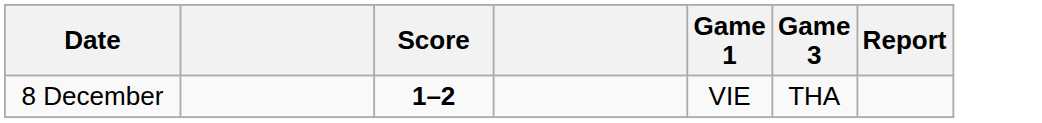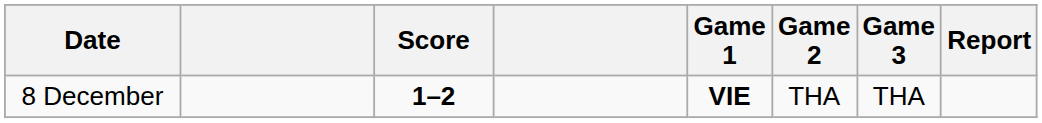 <table class="wikitable" style="text-align: center; font-size:90% ">
 <tr>
 <th width="90">Date</th>
 <th align="right" width="100"></th>
 <th width="60">Score</th>
 <th align="left" width="100"></th>
 <th width="40">Game 1</th>
+<th width="40">Game 2</th>
 <th width="40">Game 3</th>
 <th>Report</th>
 </tr>
 <tr>
 <td>8 December</td>
 <td></td>
 <td><strong>1–2</strong></td>
 <td></td>
-<td>VIE</td>
+<td><strong>VIE</strong></td>
+<td>THA</td>
 <td>THA</td>
 <td></td>
 </tr>
 </table>
